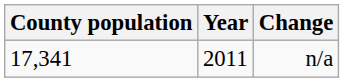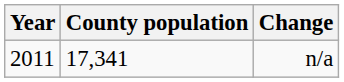 <table class="wikitable">
 <tr>
+<th>Year</th>
 <th>County population</th>
-<th>Year</th>
 <th>Change</th>
 </tr>
 <tr>
+<td>2011</td>
 <td>17,341</td>
-<td>2011</td>
 <td align="right">n/a</td>
 </tr>
 </table>
